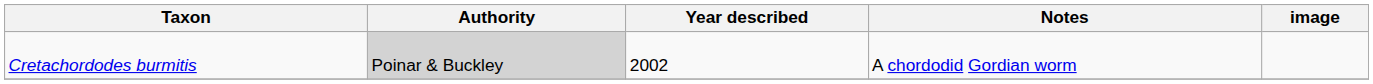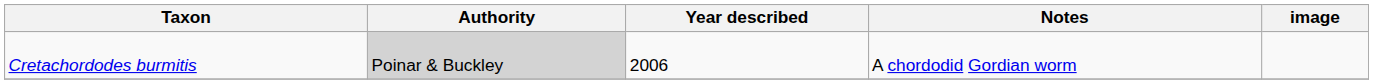 <table class="wikitable sortable" align="center" width="100%">
 <tr>
 <th>Taxon</th>
 <th>Authority</th>
 <th>Year described</th>
 <th>Notes</th>
 <th>image</th>
 </tr>
 <tr>
 <td><br><em><a href='#'>Cretachordodes burmitis</a></em></td>
 <td style="background: lightgrey;"><br>Poinar & Buckley</td>
-<td><br>2002</td>
+<td><br>2006</td>
 <td><br>A <a href='#'>chordodid</a> <a href='#'>Gordian worm</a></td>
 <td></td>
 </tr>
 <tr>
 </tr>
 </table>
